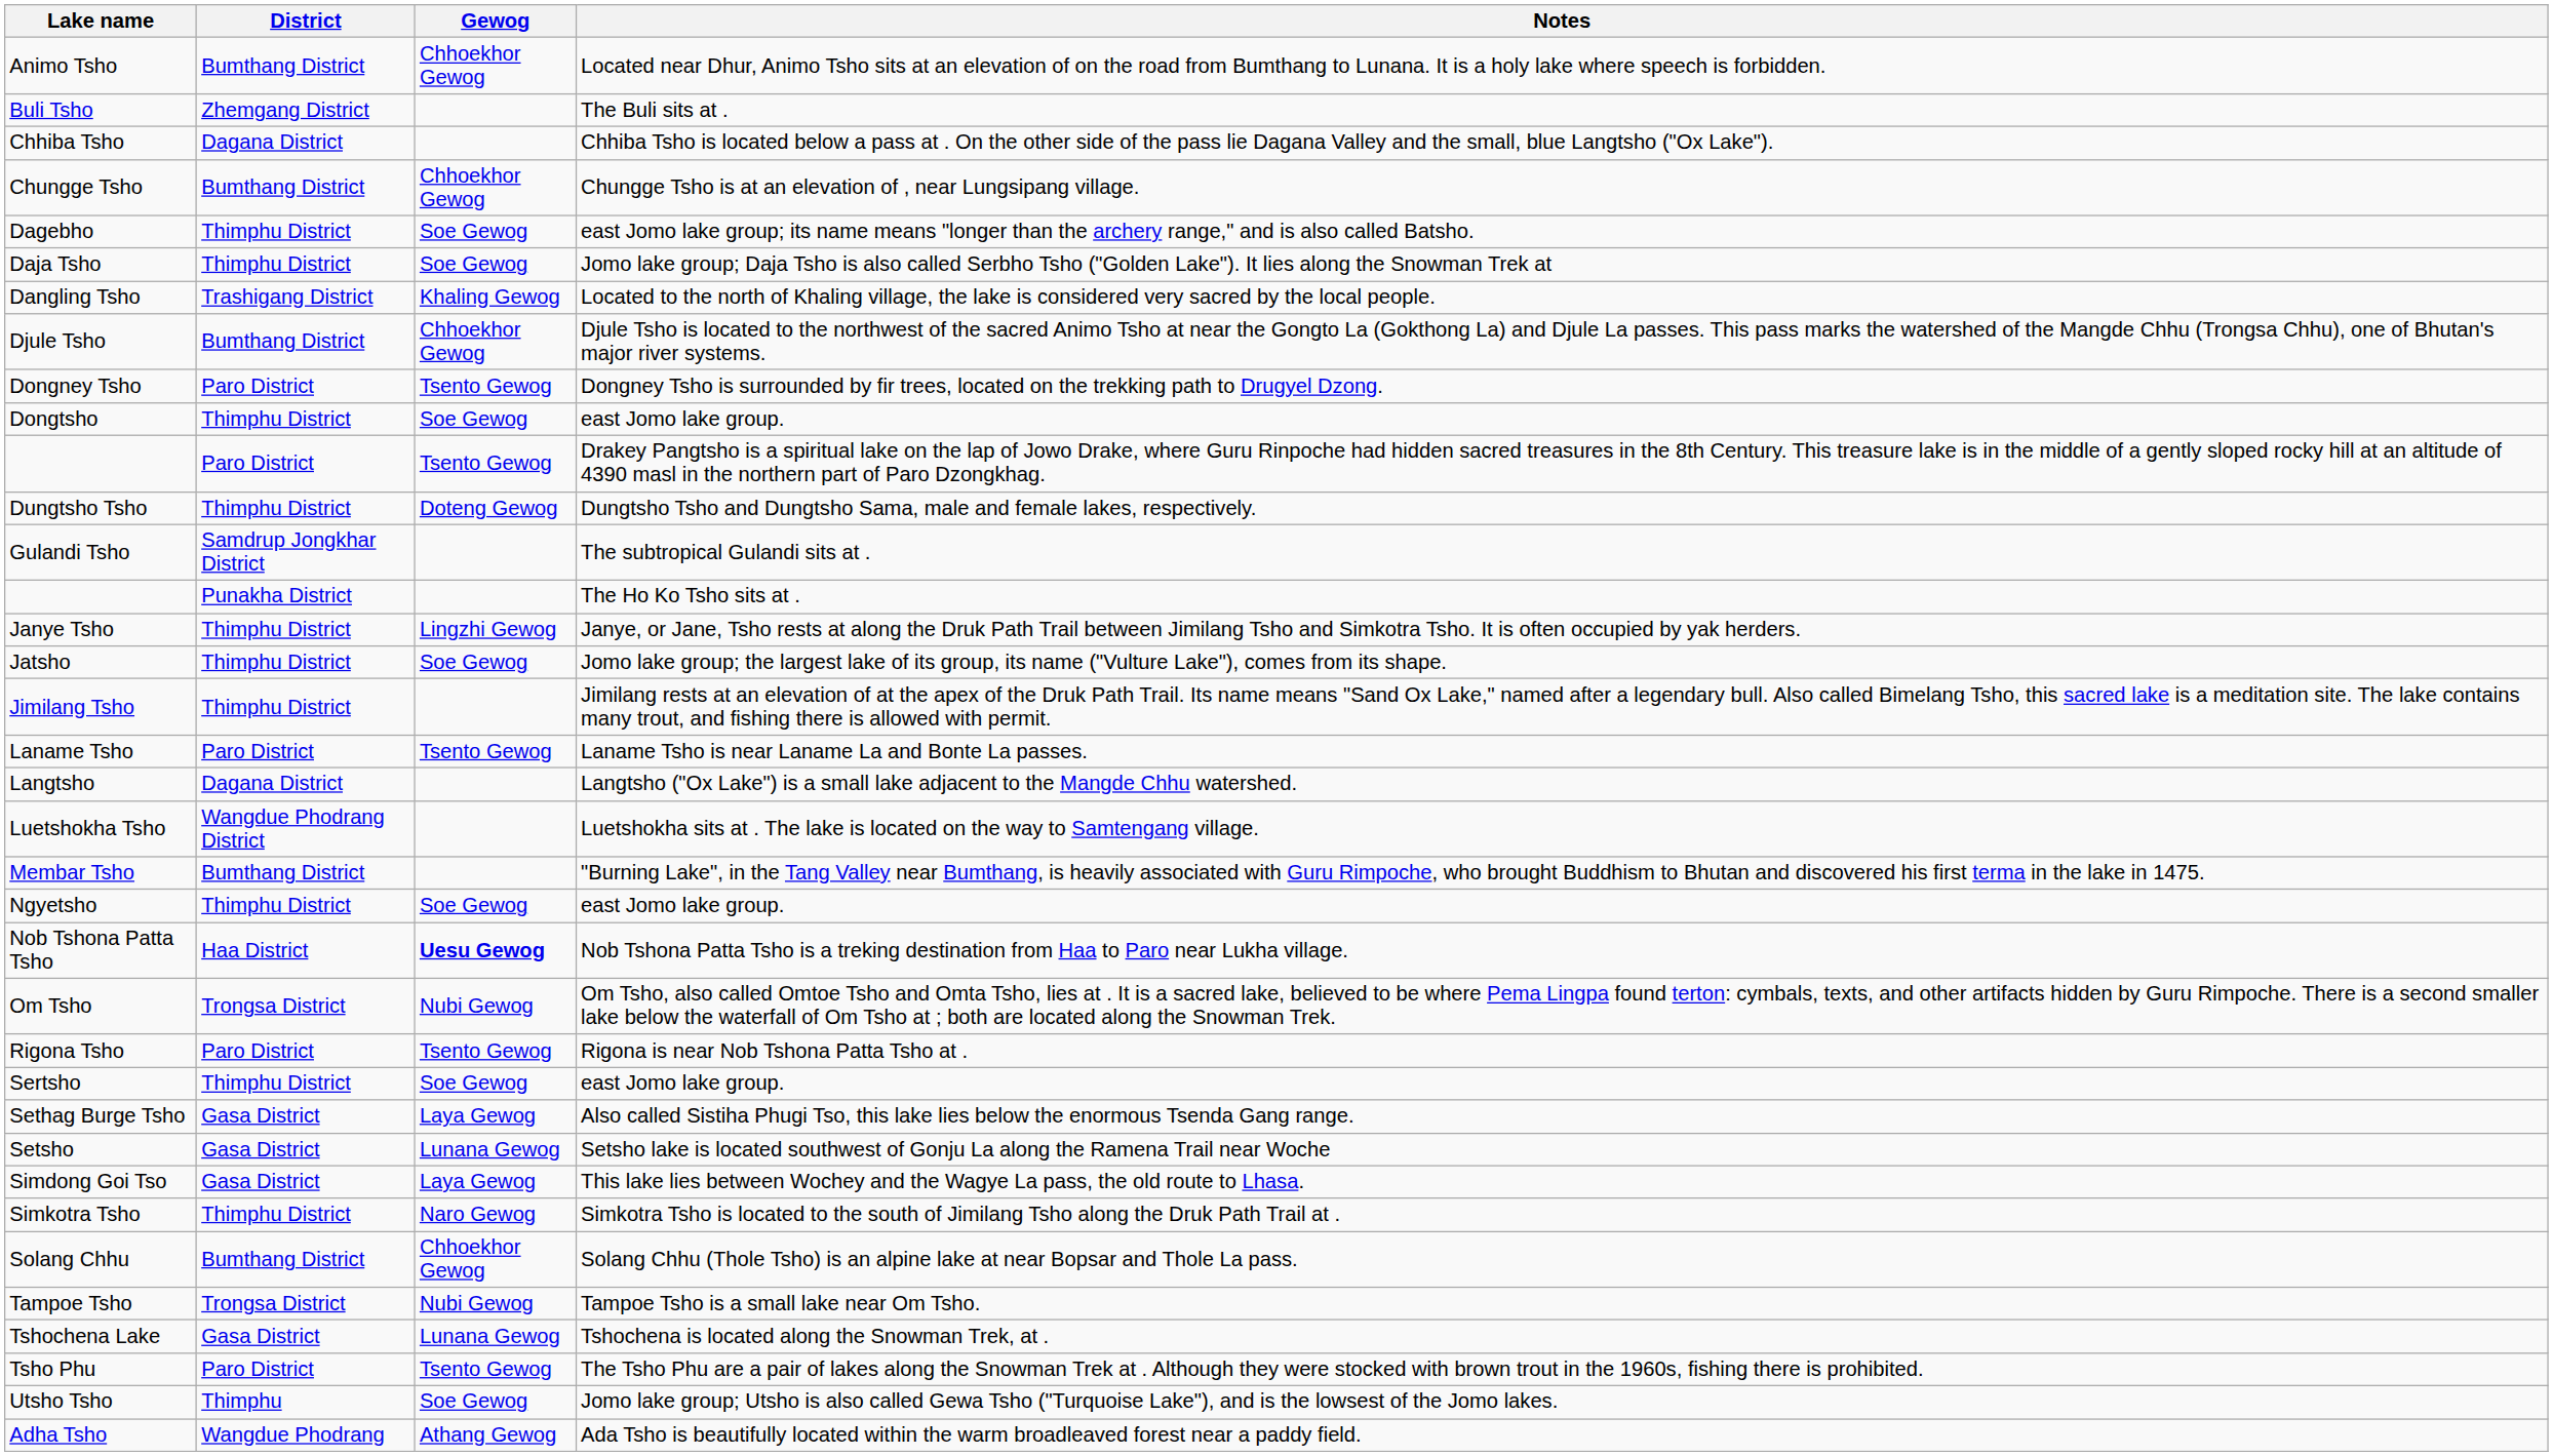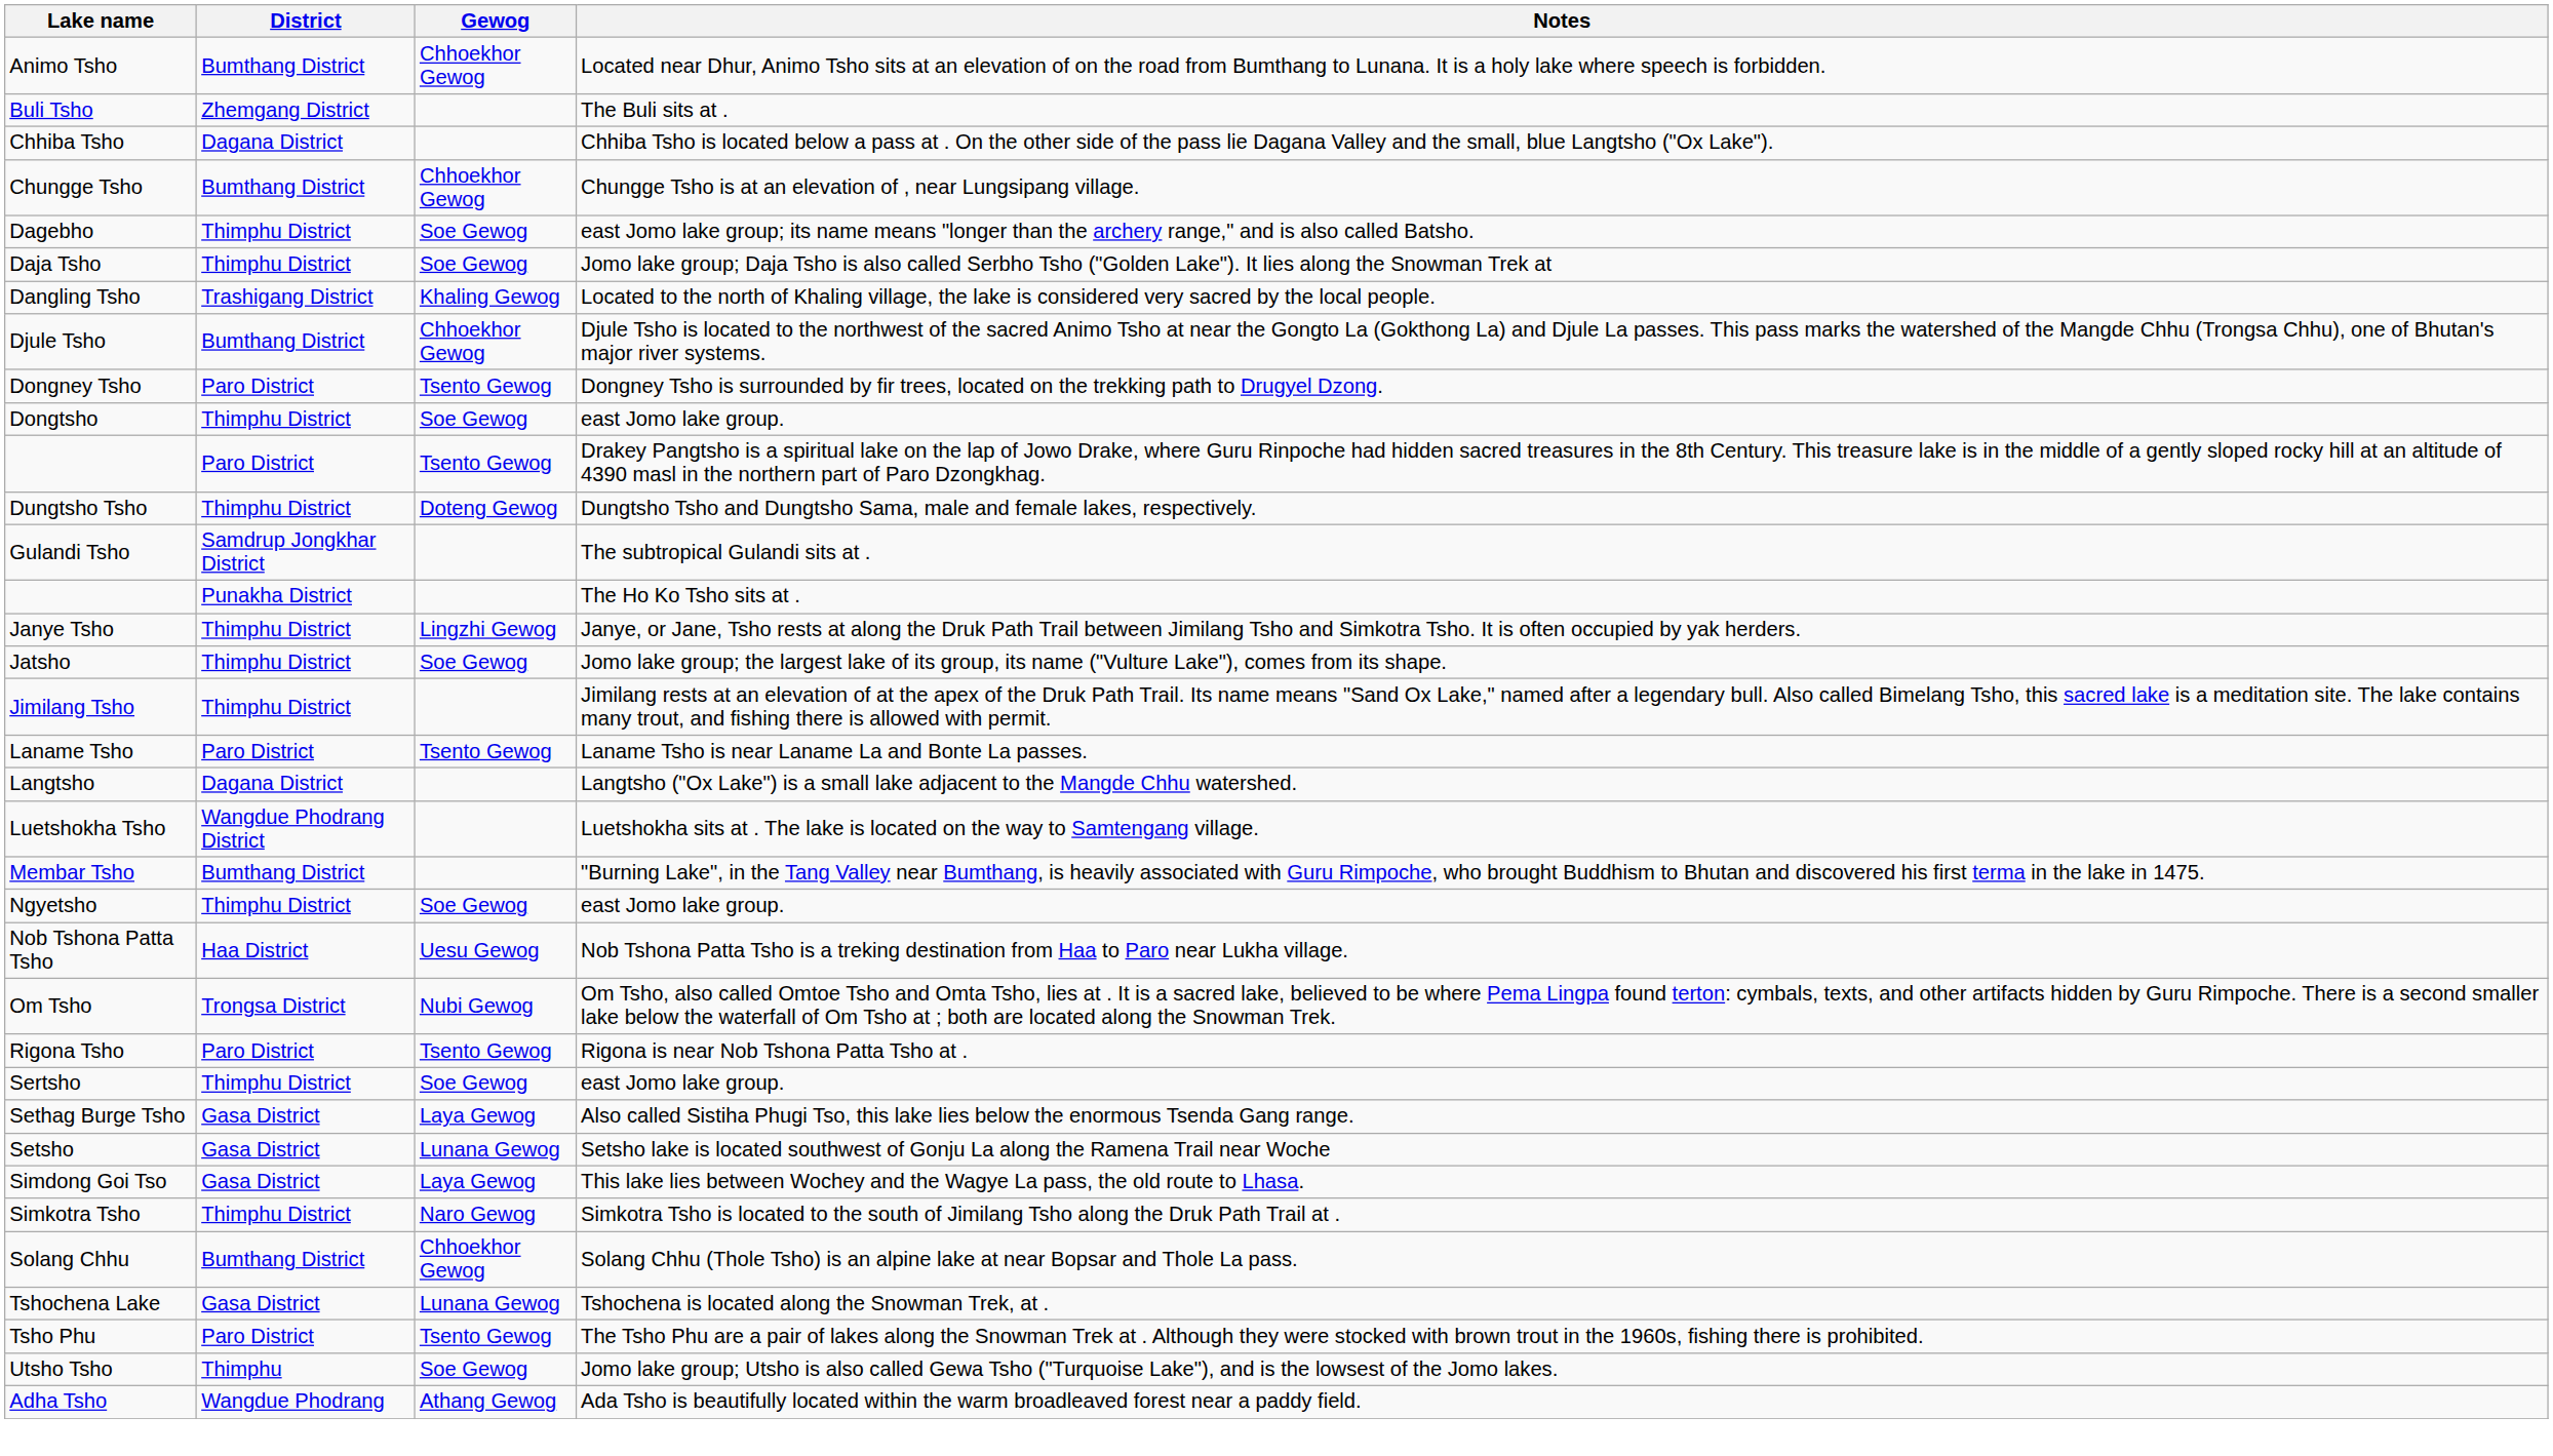 <table class="wikitable sortable static-row-numbers static-row-header-text">
 <tr>
 <th>Lake name</th>
 <th><a href='#'>District</a></th>
 <th><a href='#'>Gewog</a></th>
 <th>Notes</th>
 </tr>
 <tr>
 <td>Animo Tsho</td>
 <td><a href='#'>Bumthang District</a></td>
 <td><a href='#'>Chhoekhor Gewog</a></td>
 <td>Located near Dhur, Animo Tsho sits at an elevation of  on the road from Bumthang to Lunana. It is a holy lake where speech is forbidden.</td>
 </tr>
 <tr>
 <td><a href='#'>Buli Tsho</a></td>
 <td><a href='#'>Zhemgang District</a></td>
 <td></td>
 <td>The Buli sits at .</td>
 </tr>
 <tr>
 <td>Chhiba Tsho</td>
 <td><a href='#'>Dagana District</a></td>
 <td></td>
 <td>Chhiba Tsho is located below a pass at . On the other side of the pass lie Dagana Valley and the small, blue Langtsho ("Ox Lake").</td>
 </tr>
 <tr>
 <td>Chungge Tsho</td>
 <td><a href='#'>Bumthang District</a></td>
 <td><a href='#'>Chhoekhor Gewog</a></td>
 <td>Chungge Tsho is at an elevation of , near Lungsipang village.</td>
 </tr>
 <tr>
 <td>Dagebho</td>
 <td><a href='#'>Thimphu District</a></td>
 <td><a href='#'>Soe Gewog</a></td>
 <td>east Jomo lake group; its name means "longer than the <a href='#'>archery</a> range," and is also called Batsho.</td>
 </tr>
 <tr>
 <td>Daja Tsho</td>
 <td><a href='#'>Thimphu District</a></td>
 <td><a href='#'>Soe Gewog</a></td>
 <td>Jomo lake group; Daja Tsho is also called Serbho Tsho ("Golden Lake"). It lies along the Snowman Trek at </td>
 </tr>
 <tr>
 <td>Dangling Tsho</td>
 <td><a href='#'>Trashigang District</a></td>
 <td><a href='#'>Khaling Gewog</a></td>
 <td>Located to the north of Khaling village, the lake is considered very sacred by the local people.</td>
 </tr>
 <tr>
 <td>Djule Tsho</td>
 <td><a href='#'>Bumthang District</a></td>
 <td><a href='#'>Chhoekhor Gewog</a></td>
 <td>Djule Tsho is located to the northwest of the sacred Animo Tsho at  near the Gongto La (Gokthong La) and Djule La passes. This pass marks the watershed of the Mangde Chhu (Trongsa Chhu), one of Bhutan's major river systems.</td>
 </tr>
 <tr>
 <td>Dongney Tsho</td>
 <td><a href='#'>Paro District</a></td>
 <td><a href='#'>Tsento Gewog</a></td>
 <td>Dongney Tsho is surrounded by fir trees, located on the trekking path to <a href='#'>Drugyel Dzong</a>.</td>
 </tr>
 <tr>
 <td>Dongtsho</td>
 <td><a href='#'>Thimphu District</a></td>
 <td><a href='#'>Soe Gewog</a></td>
 <td>east Jomo lake group.</td>
 </tr>
 <tr>
 <td></td>
 <td><a href='#'>Paro District</a></td>
 <td><a href='#'>Tsento Gewog</a></td>
 <td>Drakey Pangtsho is a spiritual lake on the lap of Jowo Drake, where Guru Rinpoche had hidden sacred treasures in the 8th Century. This treasure lake is in the middle of a gently sloped rocky hill at an altitude of 4390 masl in the northern part of Paro Dzongkhag.</td>
 </tr>
 <tr>
 <td>Dungtsho Tsho</td>
 <td><a href='#'>Thimphu District</a></td>
 <td><a href='#'>Doteng Gewog</a></td>
 <td>Dungtsho Tsho and Dungtsho Sama, male and female lakes, respectively.</td>
 </tr>
 <tr>
 <td>Gulandi Tsho</td>
 <td><a href='#'>Samdrup Jongkhar District</a></td>
 <td></td>
 <td>The subtropical Gulandi sits at .</td>
 </tr>
 <tr>
 <td></td>
 <td><a href='#'>Punakha District</a></td>
 <td></td>
 <td>The Ho Ko Tsho sits at .</td>
 </tr>
 <tr>
 <td>Janye Tsho</td>
 <td><a href='#'>Thimphu District</a></td>
 <td><a href='#'>Lingzhi Gewog</a></td>
 <td>Janye, or Jane, Tsho rests at  along the Druk Path Trail between Jimilang Tsho and Simkotra Tsho. It is often occupied by yak herders.</td>
 </tr>
 <tr>
 <td>Jatsho</td>
 <td><a href='#'>Thimphu District</a></td>
 <td><a href='#'>Soe Gewog</a></td>
 <td>Jomo lake group; the largest lake of its group, its name ("Vulture Lake"), comes from its shape.</td>
 </tr>
 <tr>
 <td><a href='#'>Jimilang Tsho</a></td>
 <td><a href='#'>Thimphu District</a></td>
 <td></td>
 <td>Jimilang rests at an elevation of  at the apex of the Druk Path Trail. Its name means "Sand Ox Lake," named after a legendary bull. Also called Bimelang Tsho, this <a href='#'>sacred lake</a> is a meditation site. The lake contains many trout, and fishing there is allowed with permit.</td>
 </tr>
 <tr>
 <td>Laname Tsho</td>
 <td><a href='#'>Paro District</a></td>
 <td><a href='#'>Tsento Gewog</a></td>
 <td>Laname Tsho is near Laname La and Bonte La passes.</td>
 </tr>
 <tr>
 <td>Langtsho</td>
 <td><a href='#'>Dagana District</a></td>
 <td></td>
 <td>Langtsho ("Ox Lake") is a small lake adjacent to the <a href='#'>Mangde Chhu</a> watershed.</td>
 </tr>
 <tr>
 <td>Luetshokha Tsho</td>
 <td><a href='#'>Wangdue Phodrang District</a></td>
 <td></td>
 <td>Luetshokha sits at . The lake is located on the way to <a href='#'>Samtengang</a> village.</td>
 </tr>
 <tr>
 <td><a href='#'>Membar Tsho</a></td>
 <td><a href='#'>Bumthang District</a></td>
 <td></td>
 <td>"Burning Lake", in the <a href='#'>Tang Valley</a> near <a href='#'>Bumthang</a>, is heavily associated with <a href='#'>Guru Rimpoche</a>, who brought Buddhism to Bhutan and discovered his first <a href='#'>terma</a> in the lake in 1475.</td>
 </tr>
 <tr>
 <td>Ngyetsho</td>
 <td><a href='#'>Thimphu District</a></td>
 <td><a href='#'>Soe Gewog</a></td>
 <td>east Jomo lake group.</td>
 </tr>
 <tr>
 <td>Nob Tshona Patta Tsho</td>
 <td><a href='#'>Haa District</a></td>
-<td><strong><a href='#'>Uesu Gewog</a></strong></td>
+<td><a href='#'>Uesu Gewog</a></td>
 <td>Nob Tshona Patta Tsho is a treking destination from <a href='#'>Haa</a> to <a href='#'>Paro</a> near Lukha village.</td>
 </tr>
 <tr>
 <td>Om Tsho</td>
 <td><a href='#'>Trongsa District</a></td>
 <td><a href='#'>Nubi Gewog</a></td>
 <td>Om Tsho, also called Omtoe Tsho and Omta Tsho, lies at . It is a sacred lake, believed to be where <a href='#'>Pema Lingpa</a> found <a href='#'>terton</a>: cymbals, texts, and other artifacts hidden by Guru Rimpoche. There is a second smaller lake below the waterfall of Om Tsho at ; both are located along the Snowman Trek.</td>
 </tr>
 <tr>
 <td>Rigona Tsho</td>
 <td><a href='#'>Paro District</a></td>
 <td><a href='#'>Tsento Gewog</a></td>
 <td>Rigona is near Nob Tshona Patta Tsho at .</td>
 </tr>
 <tr>
 <td>Sertsho</td>
 <td><a href='#'>Thimphu District</a></td>
 <td><a href='#'>Soe Gewog</a></td>
 <td>east Jomo lake group.</td>
 </tr>
 <tr>
 <td>Sethag Burge Tsho</td>
 <td><a href='#'>Gasa District</a></td>
 <td><a href='#'>Laya Gewog</a></td>
 <td>Also called Sistiha Phugi Tso, this lake lies below the enormous Tsenda Gang range.</td>
 </tr>
 <tr>
 <td>Setsho</td>
 <td><a href='#'>Gasa District</a></td>
 <td><a href='#'>Lunana Gewog</a></td>
 <td>Setsho lake is located southwest of Gonju La along the Ramena Trail near Woche</td>
 </tr>
 <tr>
 <td>Simdong Goi Tso</td>
 <td><a href='#'>Gasa District</a></td>
 <td><a href='#'>Laya Gewog</a></td>
 <td>This lake lies between Wochey and the Wagye La pass, the old route to <a href='#'>Lhasa</a>.</td>
 </tr>
 <tr>
 <td>Simkotra Tsho</td>
 <td><a href='#'>Thimphu District</a></td>
 <td><a href='#'>Naro Gewog</a></td>
 <td>Simkotra Tsho is located to the south of Jimilang Tsho along the Druk Path Trail at .</td>
 </tr>
 <tr>
 <td>Solang Chhu</td>
 <td><a href='#'>Bumthang District</a></td>
 <td><a href='#'>Chhoekhor Gewog</a></td>
 <td>Solang Chhu (Thole Tsho) is an alpine lake at  near Bopsar and Thole La pass.</td>
 </tr>
 <tr>
-<td>Tampoe Tsho</td>
-<td><a href='#'>Trongsa District</a></td>
-<td><a href='#'>Nubi Gewog</a></td>
-<td>Tampoe Tsho is a small lake near Om Tsho.</td>
-</tr>
-<tr>
 <td>Tshochena Lake</td>
 <td><a href='#'>Gasa District</a></td>
 <td><a href='#'>Lunana Gewog</a></td>
 <td>Tshochena is located along the Snowman Trek, at .</td>
 </tr>
 <tr>
 <td>Tsho Phu</td>
 <td><a href='#'>Paro District</a></td>
 <td><a href='#'>Tsento Gewog</a></td>
 <td>The Tsho Phu are a pair of lakes along the Snowman Trek at . Although they were stocked with brown trout in the 1960s, fishing there is prohibited.</td>
 </tr>
 <tr>
 <td>Utsho Tsho</td>
 <td><a href='#'>Thimphu</a></td>
 <td><a href='#'>Soe Gewog</a></td>
 <td>Jomo lake group; Utsho is also called Gewa Tsho ("Turquoise Lake"), and is the lowsest of the Jomo lakes.</td>
 </tr>
 <tr>
 <td><a href='#'>Adha Tsho</a></td>
 <td><a href='#'>Wangdue Phodrang</a></td>
 <td><a href='#'>Athang Gewog</a></td>
 <td>Ada Tsho is beautifully located within the warm broadleaved forest near a paddy field.</td>
 </tr>
 <tr>
 </tr>
 </table>
